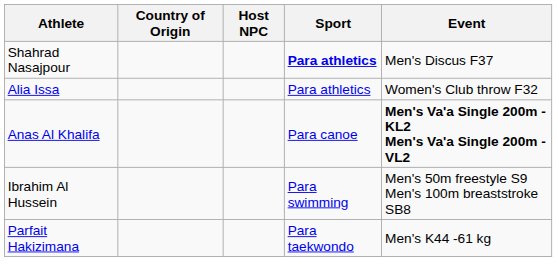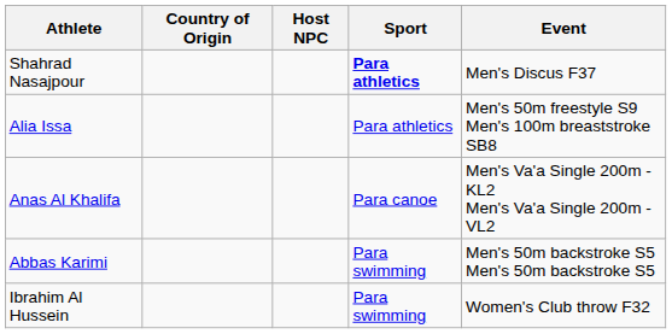 <table class='sortable wikitable' style=font-size:95%>
 <tr>
 <th>Athlete</th>
 <th>Country of Origin</th>
 <th>Host NPC</th>
 <th>Sport</th>
 <th>Event</th>
 </tr>
 <tr>
 <td>Shahrad Nasajpour</td>
 <td></td>
 <td></td>
 <td><strong><a href='#'>Para athletics</a></strong></td>
 <td>Men's Discus F37</td>
 </tr>
 <tr>
 <td><a href='#'>Alia Issa</a></td>
 <td></td>
 <td></td>
 <td><a href='#'>Para athletics</a></td>
-<td>Women's Club throw F32</td>
+<td>Men's 50m freestyle S9<br>Men's 100m breaststroke SB8</td>
 </tr>
 <tr>
 <td><a href='#'>Anas Al Khalifa</a></td>
 <td></td>
 <td></td>
 <td><a href='#'>Para canoe</a></td>
-<td><strong>Men's Va'a Single 200m - KL2<br>Men's Va'a Single 200m - VL2</strong></td>
+<td>Men's Va'a Single 200m - KL2<br>Men's Va'a Single 200m - VL2</td>
+</tr>
+<tr>
+<td><a href='#'>Abbas Karimi</a></td>
+<td></td>
+<td></td>
+<td><a href='#'>Para swimming</a></td>
+<td>Men's 50m backstroke S5<br>Men's 50m backstroke S5</td>
 </tr>
 <tr>
 <td>Ibrahim Al Hussein</td>
 <td></td>
 <td></td>
 <td><a href='#'>Para swimming</a></td>
-<td>Men's 50m freestyle S9<br>Men's 100m breaststroke SB8</td>
-</tr>
-<tr>
-<td><a href='#'>Parfait Hakizimana</a></td>
-<td></td>
-<td></td>
-<td><a href='#'>Para taekwondo</a></td>
-<td>Men's K44 -61 kg</td>
+<td>Women's Club throw F32</td>
 </tr>
 </table>
